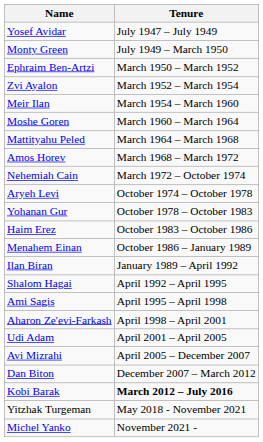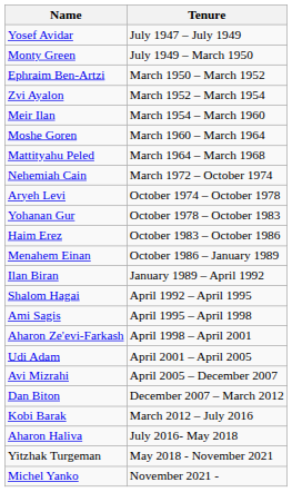 <table class="wikitable">
 <tr>
 <th>Name</th>
 <th>Tenure</th>
 </tr>
 <tr>
 <td><a href='#'>Yosef Avidar</a></td>
 <td>July 1947 – July 1949</td>
 </tr>
 <tr>
 <td><a href='#'>Monty Green</a></td>
 <td>July 1949 – March 1950</td>
 </tr>
 <tr>
 <td><a href='#'>Ephraim Ben-Artzi</a></td>
 <td>March 1950 – March 1952</td>
 </tr>
 <tr>
 <td><a href='#'>Zvi Ayalon</a></td>
 <td>March 1952 – March 1954</td>
 </tr>
 <tr>
 <td><a href='#'>Meir Ilan</a></td>
 <td>March 1954 – March 1960</td>
 </tr>
 <tr>
 <td><a href='#'>Moshe Goren</a></td>
 <td>March 1960 – March 1964</td>
 </tr>
 <tr>
 <td><a href='#'>Mattityahu Peled</a></td>
 <td>March 1964 – March 1968</td>
-</tr>
-<tr>
-<td><a href='#'>Amos Horev</a></td>
-<td>March 1968 – March 1972</td>
 </tr>
 <tr>
 <td><a href='#'>Nehemiah Cain</a></td>
 <td>March 1972 – October 1974</td>
 </tr>
 <tr>
 <td><a href='#'>Aryeh Levi</a></td>
 <td>October 1974 – October 1978</td>
 </tr>
 <tr>
 <td><a href='#'>Yohanan Gur</a></td>
 <td>October 1978 – October 1983</td>
 </tr>
 <tr>
 <td><a href='#'>Haim Erez</a></td>
 <td>October 1983 – October 1986</td>
 </tr>
 <tr>
 <td><a href='#'>Menahem Einan</a></td>
 <td>October 1986 – January 1989</td>
 </tr>
 <tr>
 <td><a href='#'>Ilan Biran</a></td>
 <td>January 1989 – April 1992</td>
 </tr>
 <tr>
 <td><a href='#'>Shalom Hagai</a></td>
 <td>April 1992 – April 1995</td>
 </tr>
 <tr>
 <td><a href='#'>Ami Sagis</a></td>
 <td>April 1995 – April 1998</td>
 </tr>
 <tr>
 <td><a href='#'>Aharon Ze'evi-Farkash</a></td>
 <td>April 1998 – April 2001</td>
 </tr>
 <tr>
 <td><a href='#'>Udi Adam</a></td>
 <td>April 2001 – April 2005</td>
 </tr>
 <tr>
 <td><a href='#'>Avi Mizrahi</a></td>
 <td>April 2005 – December 2007</td>
 </tr>
 <tr>
 <td><a href='#'>Dan Biton</a></td>
 <td>December 2007 – March 2012</td>
 </tr>
 <tr>
 <td><a href='#'>Kobi Barak</a></td>
-<td><strong>March 2012 – July 2016</strong></td>
+<td>March 2012 – July 2016</td>
+</tr>
+<tr>
+<td><a href='#'>Aharon Haliva</a></td>
+<td>July 2016- May 2018</td>
 </tr>
 <tr>
 <td>Yitzhak Turgeman</td>
 <td>May 2018 - November 2021</td>
 </tr>
 <tr>
 <td><a href='#'>Michel Yanko</a></td>
 <td>November 2021 -</td>
 </tr>
 </table>
